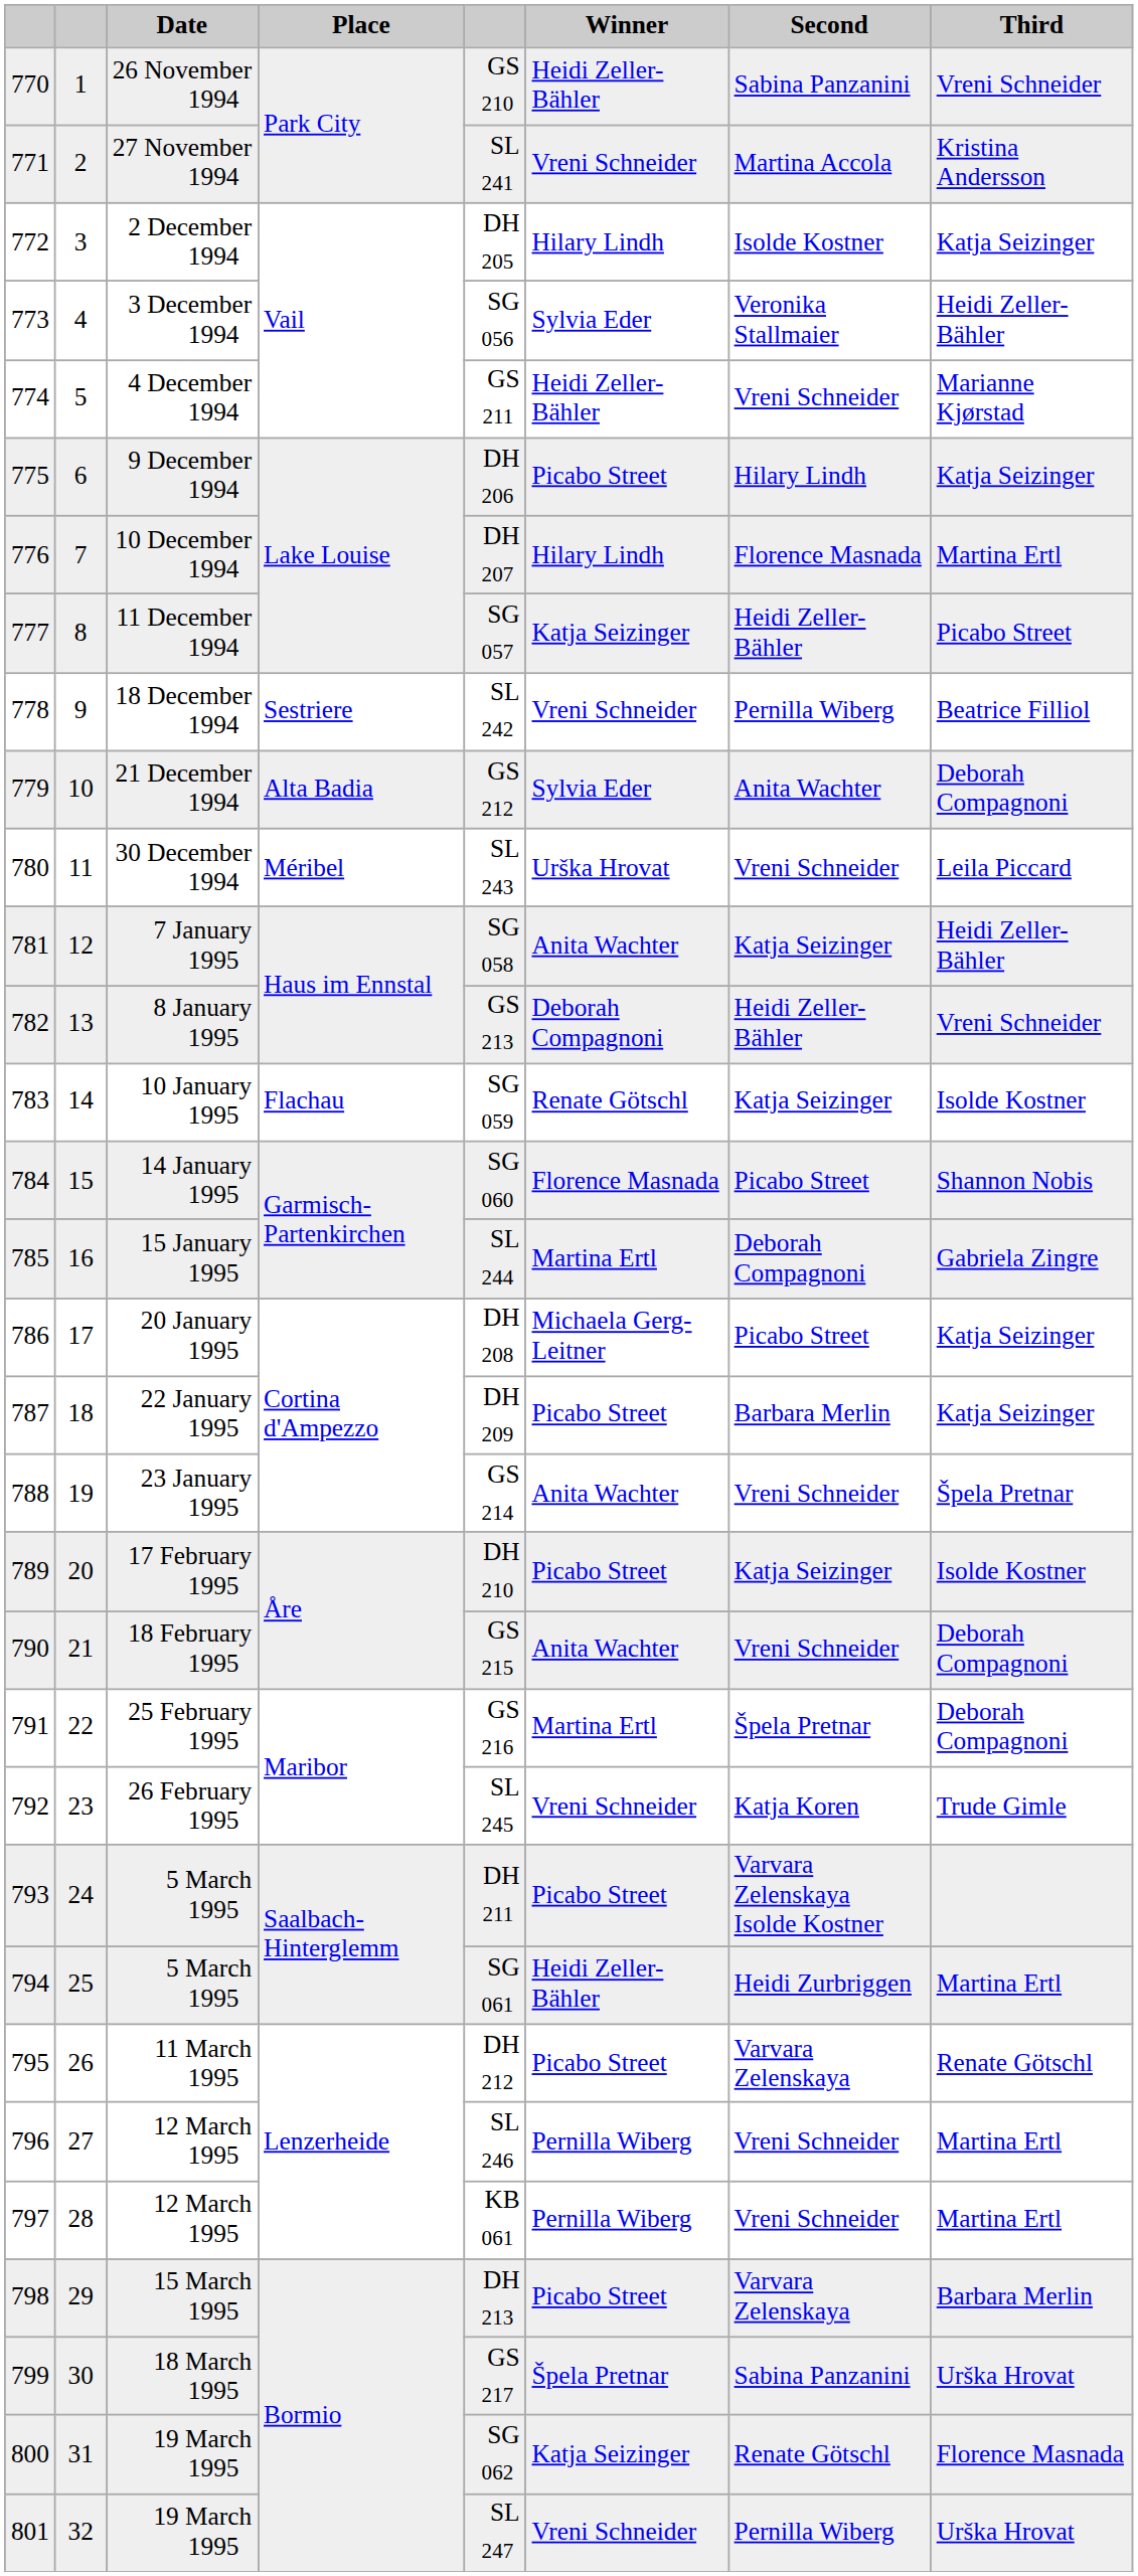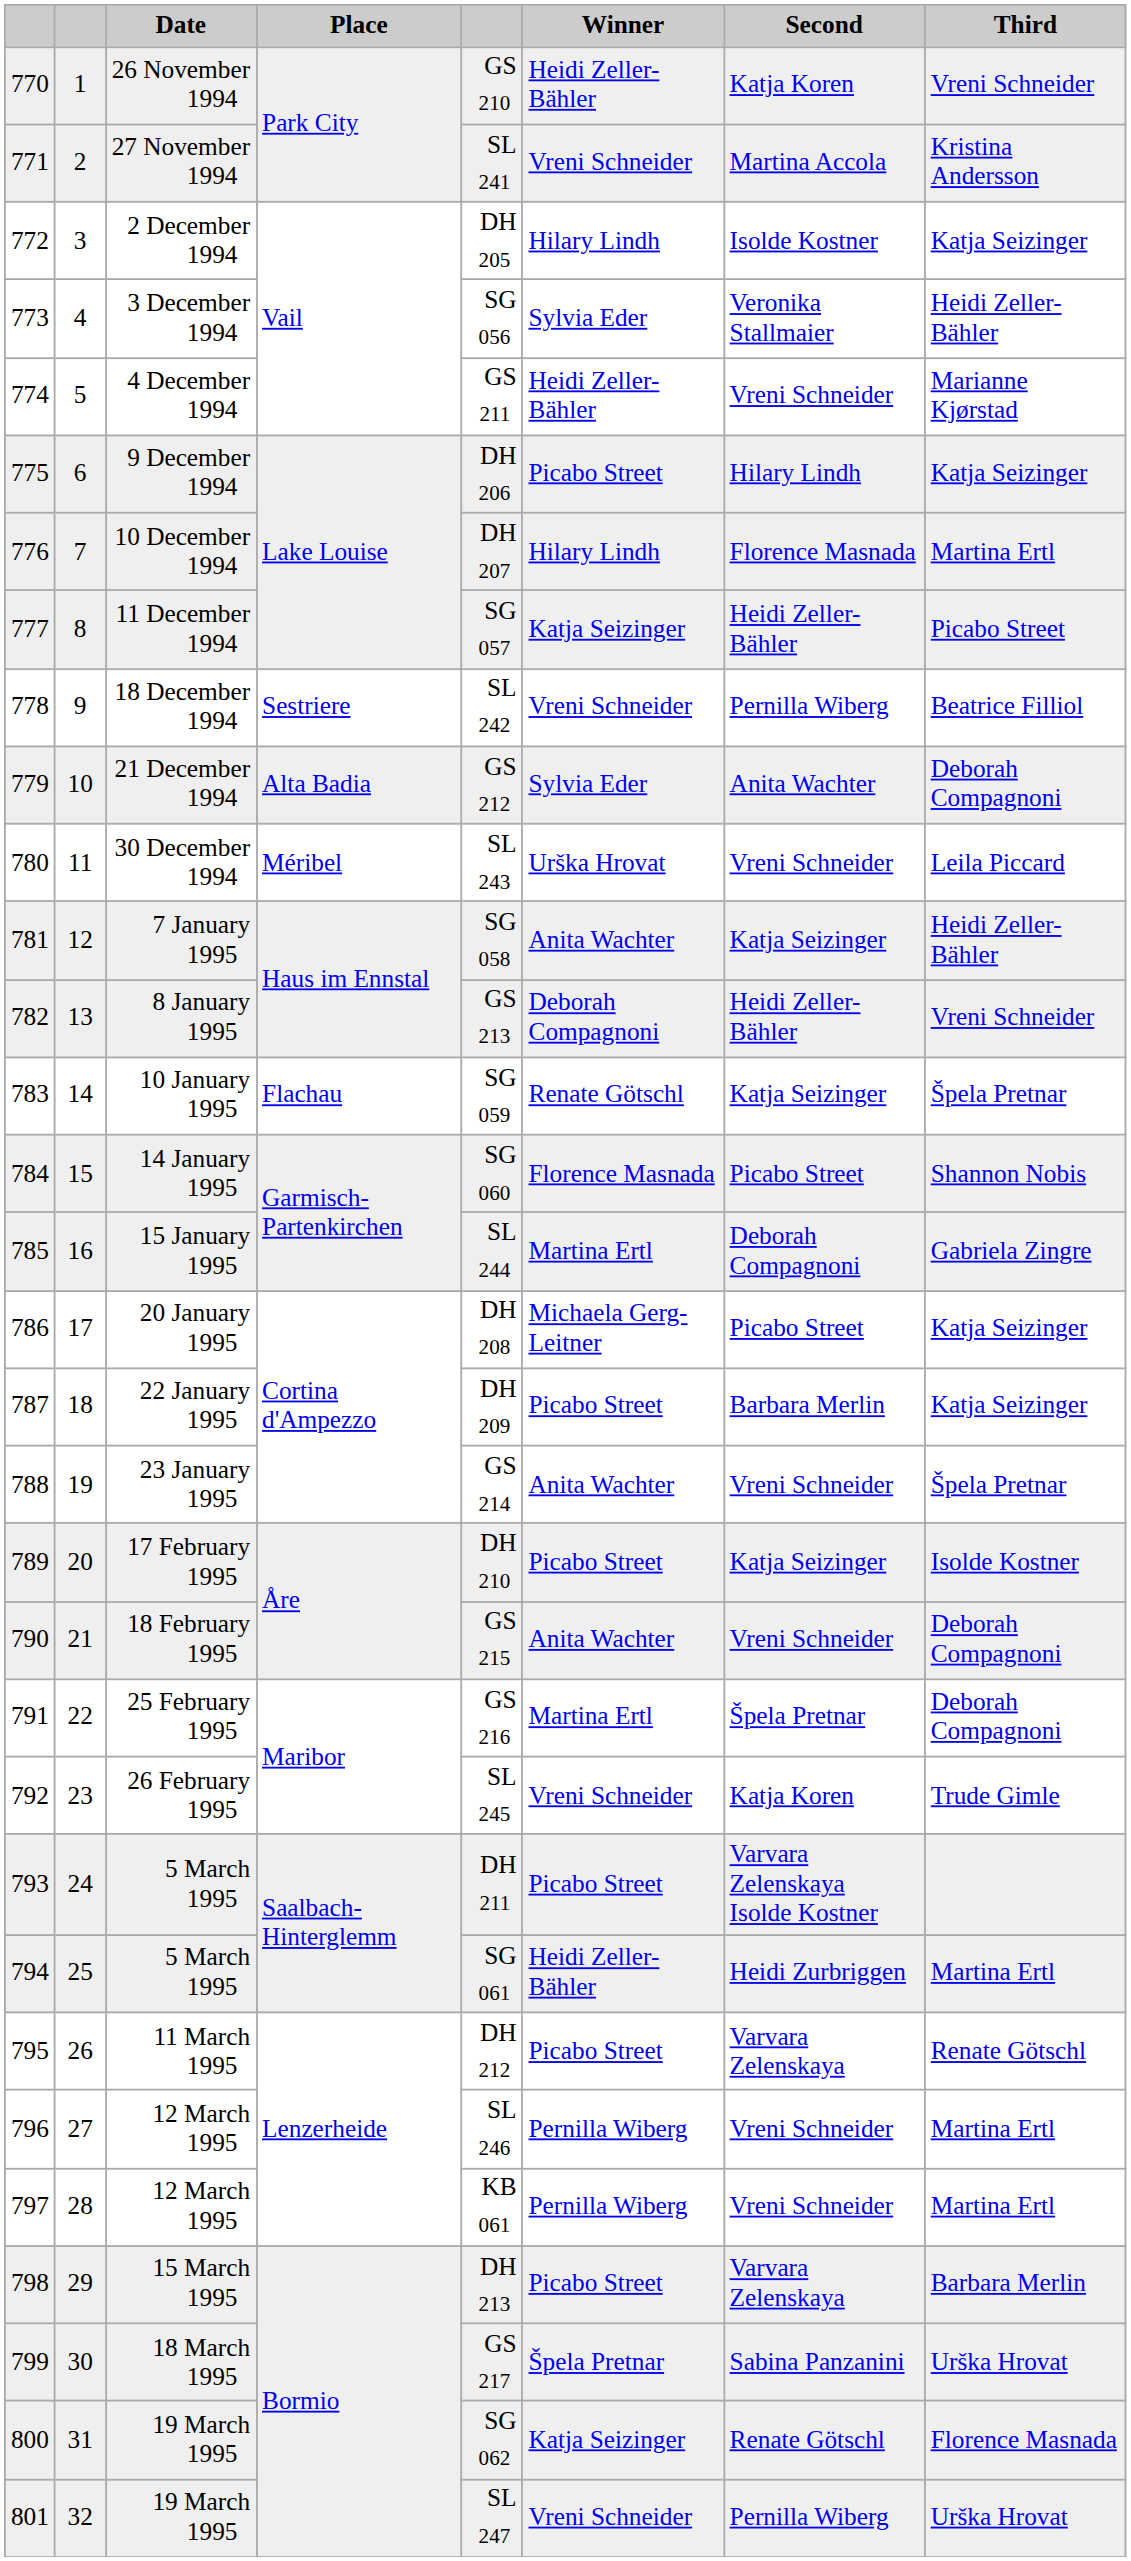 <table class="wikitable plainrowheaders" style="background:#fff; font-size:86%; line-height:16px; border:grey solid 1px; border-collapse:collapse;">
 <tr style="background:#ccc; text-align:center;">
 <td align="center" width="13"></td>
 <td align="center" width="40"></td>
 <td align="center" width="120"><strong>Date</strong></td>
 <td align="center" width="180"><strong>Place</strong></td>
 <td align="center" width="42"></td>
 <td align="center" width="185"><strong>Winner</strong></td>
 <td align="center" width="185"><strong>Second</strong></td>
 <td align="center" width="185"><strong>Third</strong></td>
 </tr>
 <tr bgcolor="#EFEFEF">
 <td align=center>770</td>
 <td align=center>1</td>
 <td align=right>26 November 1994  </td>
 <td rowspan=2> <a href='#'>Park City</a></td>
 <td align=right>GS <sub>210</sub> </td>
 <td> <a href='#'>Heidi Zeller-Bähler</a></td>
-<td> <a href='#'>Sabina Panzanini</a></td>
+<td> <a href='#'>Katja Koren</a></td>
 <td> <a href='#'>Vreni Schneider</a></td>
 </tr>
 <tr bgcolor="#EFEFEF">
 <td align=center>771</td>
 <td align=center>2</td>
 <td align=right>27 November 1994  </td>
 <td align=right>SL <sub>241</sub> </td>
 <td> <a href='#'>Vreni Schneider</a></td>
 <td> <a href='#'>Martina Accola</a></td>
 <td> <a href='#'>Kristina Andersson</a></td>
 </tr>
 <tr>
 <td align=center>772</td>
 <td align=center>3</td>
 <td align=right>2 December 1994  </td>
 <td rowspan=3> <a href='#'>Vail</a></td>
 <td align=right>DH <sub>205</sub> </td>
 <td> <a href='#'>Hilary Lindh</a></td>
 <td> <a href='#'>Isolde Kostner</a></td>
 <td> <a href='#'>Katja Seizinger</a></td>
 </tr>
 <tr>
 <td align=center>773</td>
 <td align=center>4</td>
 <td align=right>3 December 1994  </td>
 <td align=right>SG <sub>056</sub> </td>
 <td> <a href='#'>Sylvia Eder</a></td>
 <td> <a href='#'>Veronika Stallmaier</a></td>
 <td> <a href='#'>Heidi Zeller-Bähler</a></td>
 </tr>
 <tr>
 <td align=center>774</td>
 <td align=center>5</td>
 <td align=right>4 December 1994  </td>
 <td align=right>GS <sub>211</sub> </td>
 <td> <a href='#'>Heidi Zeller-Bähler</a></td>
 <td> <a href='#'>Vreni Schneider</a></td>
 <td> <a href='#'>Marianne Kjørstad</a></td>
 </tr>
 <tr bgcolor="#EFEFEF">
 <td align=center>775</td>
 <td align=center>6</td>
 <td align=right>9 December 1994  </td>
 <td rowspan=3> <a href='#'>Lake Louise</a></td>
 <td align=right>DH <sub>206</sub> </td>
 <td> <a href='#'>Picabo Street</a></td>
 <td> <a href='#'>Hilary Lindh</a></td>
 <td> <a href='#'>Katja Seizinger</a></td>
 </tr>
 <tr bgcolor="#EFEFEF">
 <td align=center>776</td>
 <td align=center>7</td>
 <td align=right>10 December 1994  </td>
 <td align=right>DH <sub>207</sub> </td>
 <td> <a href='#'>Hilary Lindh</a></td>
 <td> <a href='#'>Florence Masnada</a></td>
 <td> <a href='#'>Martina Ertl</a></td>
 </tr>
 <tr bgcolor="#EFEFEF">
 <td align=center>777</td>
 <td align=center>8</td>
 <td align=right>11 December 1994  </td>
 <td align=right>SG <sub>057</sub> </td>
 <td> <a href='#'>Katja Seizinger</a></td>
 <td> <a href='#'>Heidi Zeller-Bähler</a></td>
 <td> <a href='#'>Picabo Street</a></td>
 </tr>
 <tr>
 <td align=center>778</td>
 <td align=center>9</td>
 <td align=right>18 December 1994  </td>
 <td> <a href='#'>Sestriere</a></td>
 <td align=right>SL <sub>242</sub> </td>
 <td> <a href='#'>Vreni Schneider</a></td>
 <td> <a href='#'>Pernilla Wiberg</a></td>
 <td> <a href='#'>Beatrice Filliol</a></td>
 </tr>
 <tr bgcolor="#EFEFEF">
 <td align=center>779</td>
 <td align=center>10</td>
 <td align=right>21 December 1994  </td>
 <td> <a href='#'>Alta Badia</a></td>
 <td align=right>GS <sub>212</sub> </td>
 <td> <a href='#'>Sylvia Eder</a></td>
 <td> <a href='#'>Anita Wachter</a></td>
 <td> <a href='#'>Deborah Compagnoni</a></td>
 </tr>
 <tr>
 <td align=center>780</td>
 <td align=center>11</td>
 <td align=right>30 December 1994  </td>
 <td> <a href='#'>Méribel</a></td>
 <td align=right>SL <sub>243</sub> </td>
 <td> <a href='#'>Urška Hrovat</a></td>
 <td> <a href='#'>Vreni Schneider</a></td>
 <td> <a href='#'>Leila Piccard</a></td>
 </tr>
 <tr bgcolor="#EFEFEF">
 <td align=center>781</td>
 <td align=center>12</td>
 <td align=right>7 January 1995  </td>
 <td rowspan=2> <a href='#'>Haus im Ennstal</a></td>
 <td align=right>SG <sub>058</sub> </td>
 <td> <a href='#'>Anita Wachter</a></td>
 <td> <a href='#'>Katja Seizinger</a></td>
 <td> <a href='#'>Heidi Zeller-Bähler</a></td>
 </tr>
 <tr bgcolor="#EFEFEF">
 <td align=center>782</td>
 <td align=center>13</td>
 <td align=right>8 January 1995  </td>
 <td align=right>GS <sub>213</sub> </td>
 <td> <a href='#'>Deborah Compagnoni</a></td>
 <td> <a href='#'>Heidi Zeller-Bähler</a></td>
 <td> <a href='#'>Vreni Schneider</a></td>
 </tr>
 <tr>
 <td align=center>783</td>
 <td align=center>14</td>
 <td align=right>10 January 1995  </td>
 <td> <a href='#'>Flachau</a></td>
 <td align=right>SG <sub>059</sub> </td>
 <td> <a href='#'>Renate Götschl</a></td>
 <td> <a href='#'>Katja Seizinger</a></td>
-<td> <a href='#'>Isolde Kostner</a></td>
+<td> <a href='#'>Špela Pretnar</a></td>
 </tr>
 <tr bgcolor="#EFEFEF">
 <td align=center>784</td>
 <td align=center>15</td>
 <td align=right>14 January 1995  </td>
 <td rowspan=2> <a href='#'>Garmisch-Partenkirchen</a></td>
 <td align=right>SG <sub>060</sub> </td>
 <td> <a href='#'>Florence Masnada</a></td>
 <td> <a href='#'>Picabo Street</a></td>
 <td> <a href='#'>Shannon Nobis</a></td>
 </tr>
 <tr bgcolor="#EFEFEF">
 <td align=center>785</td>
 <td align=center>16</td>
 <td align=right>15 January 1995  </td>
 <td align=right>SL <sub>244</sub> </td>
 <td> <a href='#'>Martina Ertl</a></td>
 <td> <a href='#'>Deborah Compagnoni</a></td>
 <td> <a href='#'>Gabriela Zingre</a></td>
 </tr>
 <tr>
 <td align=center>786</td>
 <td align=center>17</td>
 <td align=right>20 January 1995  </td>
 <td rowspan=3> <a href='#'>Cortina d'Ampezzo</a></td>
 <td align=right>DH <sub>208</sub> </td>
 <td> <a href='#'>Michaela Gerg-Leitner</a></td>
 <td> <a href='#'>Picabo Street</a></td>
 <td> <a href='#'>Katja Seizinger</a></td>
 </tr>
 <tr>
 <td align=center>787</td>
 <td align=center>18</td>
 <td align=right>22 January 1995  </td>
 <td align=right>DH <sub>209</sub> </td>
 <td> <a href='#'>Picabo Street</a></td>
 <td> <a href='#'>Barbara Merlin</a></td>
 <td> <a href='#'>Katja Seizinger</a></td>
 </tr>
 <tr>
 <td align=center>788</td>
 <td align=center>19</td>
 <td align=right>23 January 1995  </td>
 <td align=right>GS <sub>214</sub> </td>
 <td> <a href='#'>Anita Wachter</a></td>
 <td> <a href='#'>Vreni Schneider</a></td>
 <td> <a href='#'>Špela Pretnar</a></td>
 </tr>
 <tr bgcolor="#EFEFEF">
 <td align=center>789</td>
 <td align=center>20</td>
 <td align=right>17 February 1995  </td>
 <td rowspan=2> <a href='#'>Åre</a></td>
 <td align=right>DH <sub>210</sub> </td>
 <td> <a href='#'>Picabo Street</a></td>
 <td> <a href='#'>Katja Seizinger</a></td>
 <td> <a href='#'>Isolde Kostner</a></td>
 </tr>
 <tr bgcolor="#EFEFEF">
 <td align=center>790</td>
 <td align=center>21</td>
 <td align=right>18 February 1995  </td>
 <td align=right>GS <sub>215</sub> </td>
 <td> <a href='#'>Anita Wachter</a></td>
 <td> <a href='#'>Vreni Schneider</a></td>
 <td> <a href='#'>Deborah Compagnoni</a></td>
 </tr>
 <tr>
 <td align=center>791</td>
 <td align=center>22</td>
 <td align=right>25 February 1995  </td>
 <td rowspan=2> <a href='#'>Maribor</a></td>
 <td align=right>GS <sub>216</sub> </td>
 <td> <a href='#'>Martina Ertl</a></td>
 <td> <a href='#'>Špela Pretnar</a></td>
 <td> <a href='#'>Deborah Compagnoni</a></td>
 </tr>
 <tr>
 <td align=center>792</td>
 <td align=center>23</td>
 <td align=right>26 February 1995  </td>
 <td align=right>SL <sub>245</sub> </td>
 <td> <a href='#'>Vreni Schneider</a></td>
 <td> <a href='#'>Katja Koren</a></td>
 <td> <a href='#'>Trude Gimle</a></td>
 </tr>
 <tr bgcolor="#EFEFEF">
 <td align=center>793</td>
 <td align=center>24</td>
 <td align=right>5 March 1995  </td>
 <td rowspan=2> <a href='#'>Saalbach-Hinterglemm</a></td>
 <td align=right>DH <sub>211</sub> </td>
 <td> <a href='#'>Picabo Street</a></td>
 <td> <a href='#'>Varvara Zelenskaya</a><br> <a href='#'>Isolde Kostner</a></td>
 <td></td>
 </tr>
 <tr bgcolor="#EFEFEF">
 <td align=center>794</td>
 <td align=center>25</td>
 <td align=right>5 March 1995  </td>
 <td align=right>SG <sub>061</sub> </td>
 <td> <a href='#'>Heidi Zeller-Bähler</a></td>
 <td> <a href='#'>Heidi Zurbriggen</a></td>
 <td> <a href='#'>Martina Ertl</a></td>
 </tr>
 <tr>
 <td align=center>795</td>
 <td align=center>26</td>
 <td align=right>11 March 1995  </td>
 <td rowspan=3> <a href='#'>Lenzerheide</a></td>
 <td align=right>DH <sub>212</sub> </td>
 <td> <a href='#'>Picabo Street</a></td>
 <td> <a href='#'>Varvara Zelenskaya</a></td>
 <td> <a href='#'>Renate Götschl</a></td>
 </tr>
 <tr>
 <td align=center>796</td>
 <td align=center>27</td>
 <td align=right>12 March 1995  </td>
 <td align=right>SL <sub>246</sub> </td>
 <td> <a href='#'>Pernilla Wiberg</a></td>
 <td> <a href='#'>Vreni Schneider</a></td>
 <td> <a href='#'>Martina Ertl</a></td>
 </tr>
 <tr>
 <td align=center>797</td>
 <td align=center>28</td>
 <td align=right>12 March 1995  </td>
 <td align=right>KB <sub>061</sub> </td>
 <td> <a href='#'>Pernilla Wiberg</a></td>
 <td> <a href='#'>Vreni Schneider</a></td>
 <td> <a href='#'>Martina Ertl</a></td>
 </tr>
 <tr bgcolor="#EFEFEF">
 <td align=center>798</td>
 <td align=center>29</td>
 <td align=right>15 March 1995  </td>
 <td rowspan=4> <a href='#'>Bormio</a></td>
 <td align=right>DH <sub>213</sub> </td>
 <td> <a href='#'>Picabo Street</a></td>
 <td> <a href='#'>Varvara Zelenskaya</a></td>
 <td> <a href='#'>Barbara Merlin</a></td>
 </tr>
 <tr bgcolor="#EFEFEF">
 <td align=center>799</td>
 <td align=center>30</td>
 <td align=right>18 March 1995  </td>
 <td align=right>GS <sub>217</sub> </td>
 <td> <a href='#'>Špela Pretnar</a></td>
 <td> <a href='#'>Sabina Panzanini</a></td>
 <td> <a href='#'>Urška Hrovat</a></td>
 </tr>
 <tr bgcolor="#EFEFEF">
 <td align=center>800</td>
 <td align=center>31</td>
 <td align=right>19 March 1995  </td>
 <td align=right>SG <sub>062</sub> </td>
 <td> <a href='#'>Katja Seizinger</a></td>
 <td> <a href='#'>Renate Götschl</a></td>
 <td> <a href='#'>Florence Masnada</a></td>
 </tr>
 <tr bgcolor="#EFEFEF">
 <td align=center>801</td>
 <td align=center>32</td>
 <td align=right>19 March 1995  </td>
 <td align=right>SL <sub>247</sub> </td>
 <td> <a href='#'>Vreni Schneider</a></td>
 <td> <a href='#'>Pernilla Wiberg</a></td>
 <td> <a href='#'>Urška Hrovat</a></td>
 </tr>
 </table>
